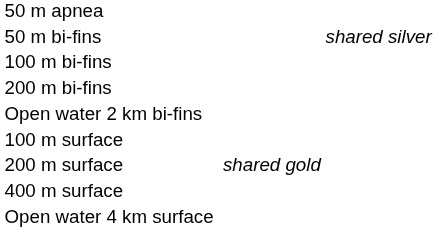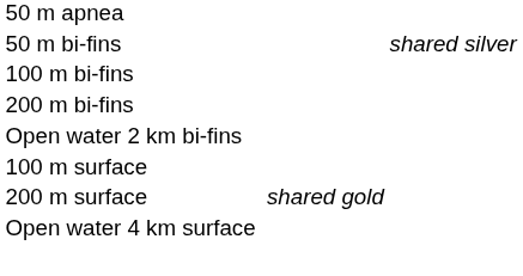 <table>
 <tr>
 <td>50 m apnea</td>
 <td></td>
 <td nowrap></td>
 <td></td>
 </tr>
 <tr>
 <td rowspan=2>50 m bi-fins</td>
 <td rowspan=2></td>
 <td></td>
 <td rowspan=2><em>shared silver</em></td>
 </tr>
 <tr>
 <td></td>
 </tr>
 <tr>
 <td>100 m bi-fins</td>
 <td></td>
 <td></td>
 <td></td>
 </tr>
 <tr>
 <td>200 m bi-fins</td>
 <td></td>
 <td></td>
 <td nowrap></td>
 </tr>
 <tr>
 <td>Open water 2 km bi-fins</td>
 <td nowrap></td>
 <td></td>
 <td></td>
 </tr>
 <tr>
 <td>100 m surface</td>
 <td></td>
 <td></td>
 <td></td>
 </tr>
 <tr>
 <td rowspan=2>200 m surface</td>
 <td></td>
 <td rowspan=2><em>shared gold</em></td>
 <td rowspan=2></td>
 </tr>
 <tr>
 <td></td>
 </tr>
 <tr>
-<td>400 m surface</td>
-<td></td>
-<td></td>
-<td></td>
-</tr>
-<tr>
 <td>Open water 4 km surface</td>
 <td></td>
 <td></td>
 <td></td>
 </tr>
 </table>
